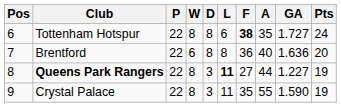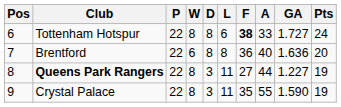 <table class="wikitable sortable">
 <tr>
 <th>Pos</th>
 <th>Club</th>
 <th>P</th>
 <th>W</th>
 <th>D</th>
 <th>L</th>
 <th>F</th>
 <th>A</th>
 <th>GA</th>
 <th>Pts</th>
 </tr>
 <tr>
 <td>6</td>
 <td align="left">Tottenham Hotspur</td>
 <td>22</td>
 <td>8</td>
 <td>8</td>
 <td>6</td>
 <td><strong>38</strong></td>
-<td>35</td>
+<td>33</td>
 <td>1.727</td>
 <td>24</td>
 </tr>
 <tr>
 <td>7</td>
 <td align="left">Brentford</td>
 <td>22</td>
 <td>6</td>
 <td>8</td>
 <td>8</td>
 <td>36</td>
 <td>40</td>
 <td>1.636</td>
 <td>20</td>
 </tr>
 <tr>
 <td>8</td>
 <td align="left"><strong>Queens Park Rangers</strong></td>
 <td>22</td>
 <td>8</td>
 <td>3</td>
-<td><strong>11</strong></td>
+<td>11</td>
 <td>27</td>
 <td>44</td>
 <td>1.227</td>
 <td>19</td>
 </tr>
 <tr>
 <td>9</td>
 <td align="left">Crystal Palace</td>
 <td>22</td>
 <td>8</td>
 <td>3</td>
 <td>11</td>
 <td>35</td>
 <td>55</td>
 <td>1.590</td>
 <td>19</td>
 </tr>
 </table>
